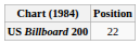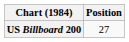 <table class="wikitable plainrowheaders" style="text-align:center">
 <tr>
 <th scope="col">Chart (1984)</th>
 <th scope="col">Position</th>
 </tr>
 <tr>
 <th scope="row">US <em>Billboard</em> 200</th>
-<td>22</td>
+<td>27</td>
 </tr>
 </table>
